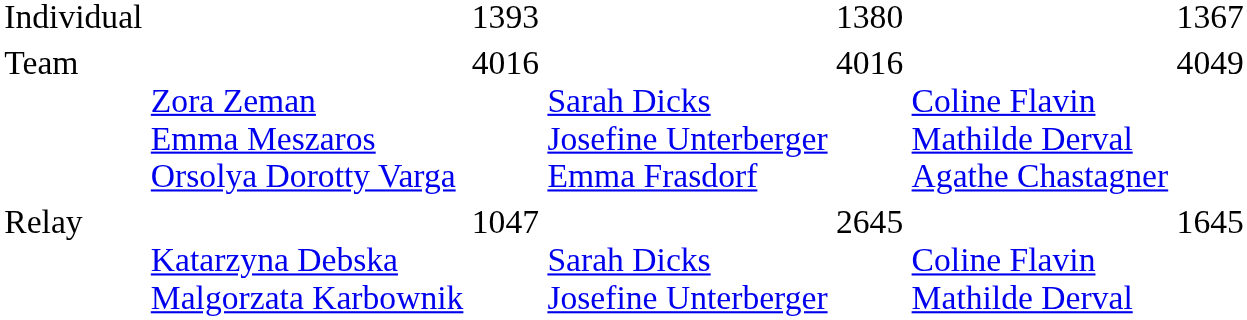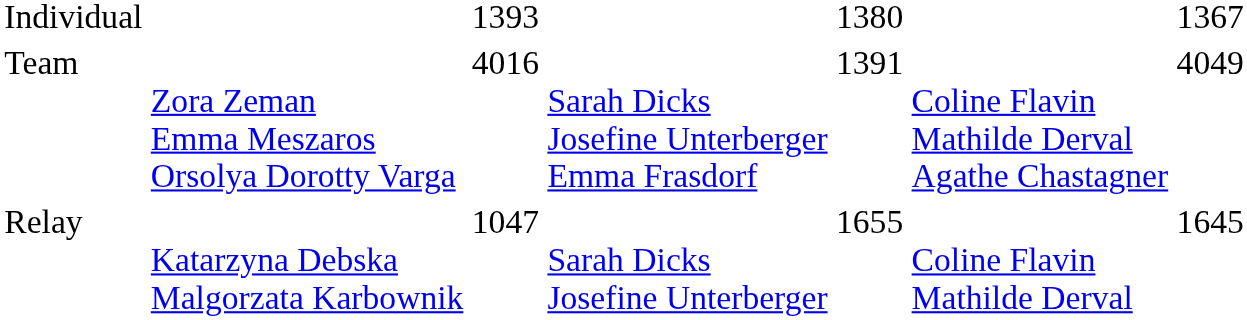 <table>
 <tr style="vertical-align:top;">
 <td>Individual</td>
 <td></td>
 <td>1393</td>
 <td></td>
 <td>1380</td>
 <td></td>
 <td>1367</td>
 </tr>
 <tr style="vertical-align:top;">
 <td>Team</td>
 <td><br><a href='#'>Zora Zeman</a><br><a href='#'>Emma Meszaros</a><br><a href='#'>Orsolya Dorotty Varga</a></td>
 <td>4016</td>
 <td><br><a href='#'>Sarah Dicks</a><br><a href='#'>Josefine Unterberger</a><br><a href='#'>Emma Frasdorf</a></td>
-<td>4016</td>
+<td>1391</td>
 <td><br><a href='#'>Coline Flavin</a><br><a href='#'>Mathilde Derval</a><br><a href='#'>Agathe Chastagner</a></td>
 <td>4049</td>
 </tr>
 <tr style="vertical-align:top;">
 <td>Relay</td>
 <td><br><a href='#'>Katarzyna Debska</a><br><a href='#'>Malgorzata Karbownik</a></td>
 <td>1047</td>
 <td><br><a href='#'>Sarah Dicks</a><br><a href='#'>Josefine Unterberger</a></td>
-<td>2645</td>
+<td>1655</td>
 <td><br><a href='#'>Coline Flavin</a><br><a href='#'>Mathilde Derval</a></td>
 <td>1645</td>
 </tr>
 </table>
